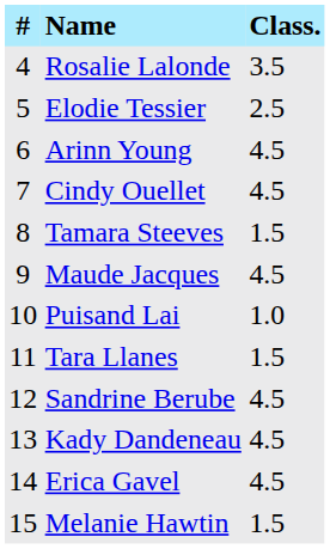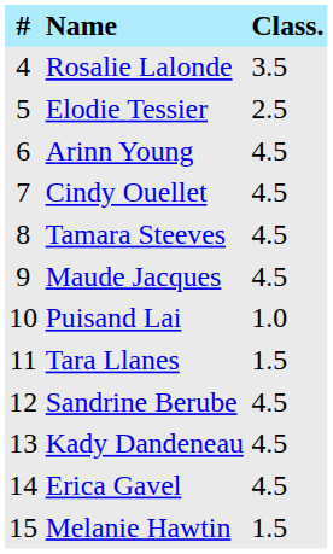 <table border=0 cellpadding=2 cellspacing=0  |- bgcolor=#EAEAEB style="text-align:center; font-size:90%;">
 <tr bgcolor=#ADEBFD>
 <th>#</th>
 <th align=left>Name</th>
 <th align=left>Class.</th>
 </tr>
 <tr>
 <td>4</td>
 <td align=left><a href='#'>Rosalie Lalonde</a></td>
 <td align=left>3.5</td>
 </tr>
 <tr>
 <td>5</td>
 <td align=left><a href='#'>Elodie Tessier</a></td>
 <td align=left>2.5</td>
 </tr>
 <tr>
 <td>6</td>
 <td align=left><a href='#'>Arinn Young</a></td>
 <td align=left>4.5</td>
 </tr>
 <tr>
 <td>7</td>
 <td align=left><a href='#'>Cindy Ouellet</a></td>
 <td align=left>4.5</td>
 </tr>
 <tr>
 <td>8</td>
 <td align=left><a href='#'>Tamara Steeves</a></td>
-<td align=left>1.5</td>
+<td align=left>4.5</td>
 </tr>
 <tr>
 <td>9</td>
 <td align=left><a href='#'>Maude Jacques</a></td>
 <td align=left>4.5</td>
 </tr>
 <tr>
 <td>10</td>
 <td align=left><a href='#'>Puisand Lai</a></td>
 <td align=left>1.0</td>
 </tr>
 <tr>
 <td>11</td>
 <td align=left><a href='#'>Tara Llanes</a></td>
 <td align=left>1.5</td>
 </tr>
 <tr>
 <td>12</td>
 <td align=left><a href='#'>Sandrine Berube</a></td>
 <td align=left>4.5</td>
 </tr>
 <tr>
 <td>13</td>
 <td align=left><a href='#'>Kady Dandeneau</a></td>
 <td align=left>4.5</td>
 </tr>
 <tr>
 <td>14</td>
 <td align=left><a href='#'>Erica Gavel</a></td>
 <td align=left>4.5</td>
 </tr>
 <tr>
 <td>15</td>
 <td align=left><a href='#'>Melanie Hawtin</a></td>
 <td align=left>1.5</td>
 </tr>
 </table>
